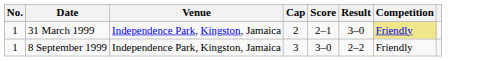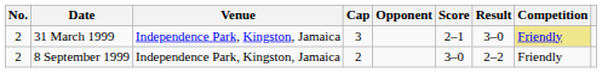 <table class="wikitable sortable">
 <tr>
 <th scope="col">No.</th>
 <th scope="col" data-sort-type="date">Date</th>
 <th scope="col">Venue</th>
 <th scope="col">Cap</th>
+<th scope="col">Opponent</th>
 <th scope="col">Score</th>
 <th scope="col">Result</th>
 <th scope="col">Competition</th>
 <th scope="col" class="unsortable"></th>
 </tr>
 <tr>
-<td align="center">1</td>
+<td align="center">2</td>
 <td>31 March 1999</td>
 <td><a href='#'>Independence Park</a>, <a href='#'>Kingston</a>, Jamaica</td>
-<td align="center">2</td>
+<td align="center">3</td>
+<td></td>
 <td align="center">2–1</td>
 <td align="center">3–0</td>
 <td style="background: khaki;"><a href='#'>Friendly</a></td>
 <td></td>
 </tr>
 <tr>
-<td align="center">1</td>
+<td align="center">2</td>
 <td>8 September 1999</td>
 <td>Independence Park, Kingston, Jamaica</td>
-<td align="center">3</td>
+<td align="center">2</td>
+<td></td>
 <td align="center">3–0</td>
 <td align="center">2–2</td>
 <td>Friendly</td>
 <td></td>
 </tr>
 </table>
